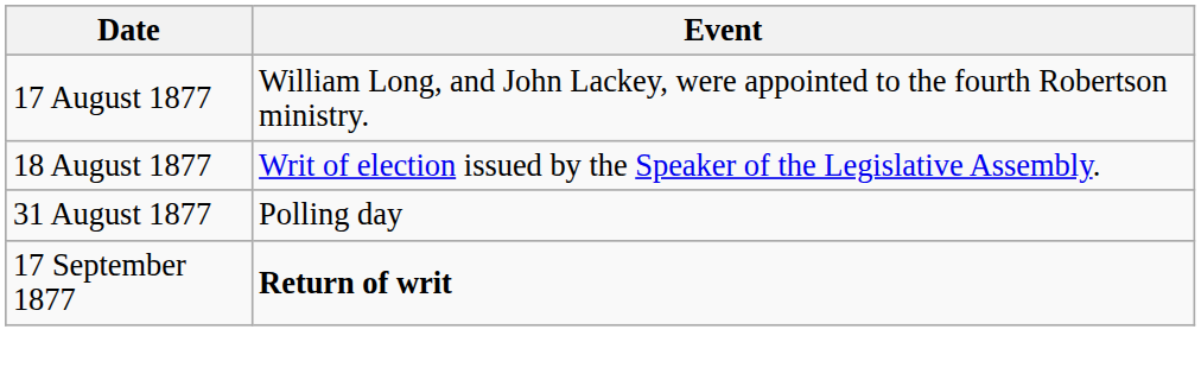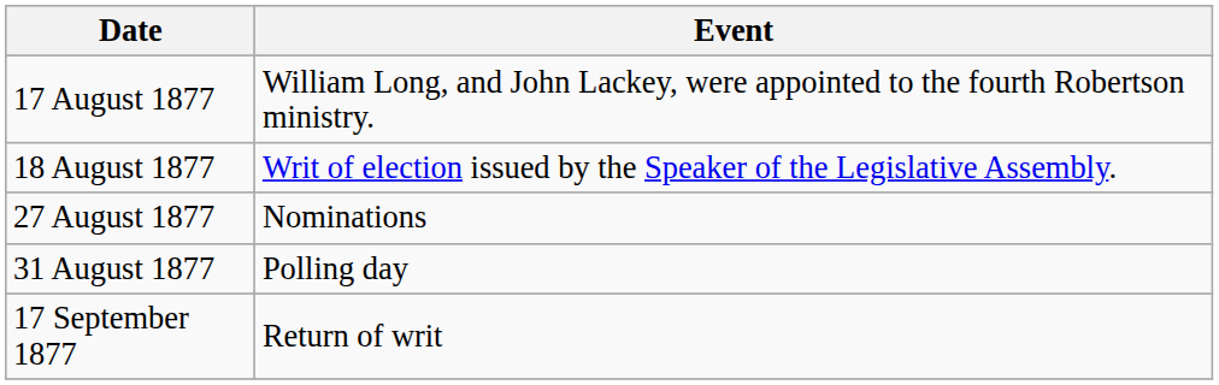 <table class="wikitable">
 <tr>
 <th>Date</th>
 <th>Event</th>
 </tr>
 <tr>
 <td>17 August 1877</td>
 <td>William Long, and John Lackey, were appointed to the fourth Robertson ministry.</td>
 </tr>
 <tr>
 <td>18 August 1877</td>
 <td><a href='#'>Writ of election</a> issued by the <a href='#'>Speaker of the Legislative Assembly</a>.</td>
 </tr>
 <tr>
+<td>27 August 1877</td>
+<td>Nominations</td>
+</tr>
+<tr>
 <td>31 August 1877</td>
 <td>Polling day</td>
 </tr>
 <tr>
 <td>17 September 1877</td>
-<td><strong>Return of writ</strong></td>
+<td>Return of writ</td>
 </tr>
 </table>
